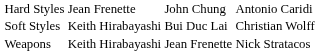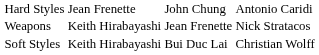 <table>
 <tr>
 <td>Hard Styles</td>
 <td>Jean Frenette </td>
 <td>John Chung </td>
 <td>Antonio Caridi </td>
 </tr>
 <tr>
+<td>Weapons</td>
+<td>Keith Hirabayashi </td>
+<td>Jean Frenette </td>
+<td>Nick Stratacos </td>
+</tr>
+<tr>
 <td>Soft Styles</td>
 <td>Keith Hirabayashi </td>
 <td>Bui Duc Lai </td>
 <td>Christian Wolff </td>
 </tr>
 <tr>
-<td>Weapons</td>
-<td>Keith Hirabayashi </td>
-<td>Jean Frenette </td>
-<td>Nick Stratacos </td>
-</tr>
-<tr>
 </tr>
 </table>
